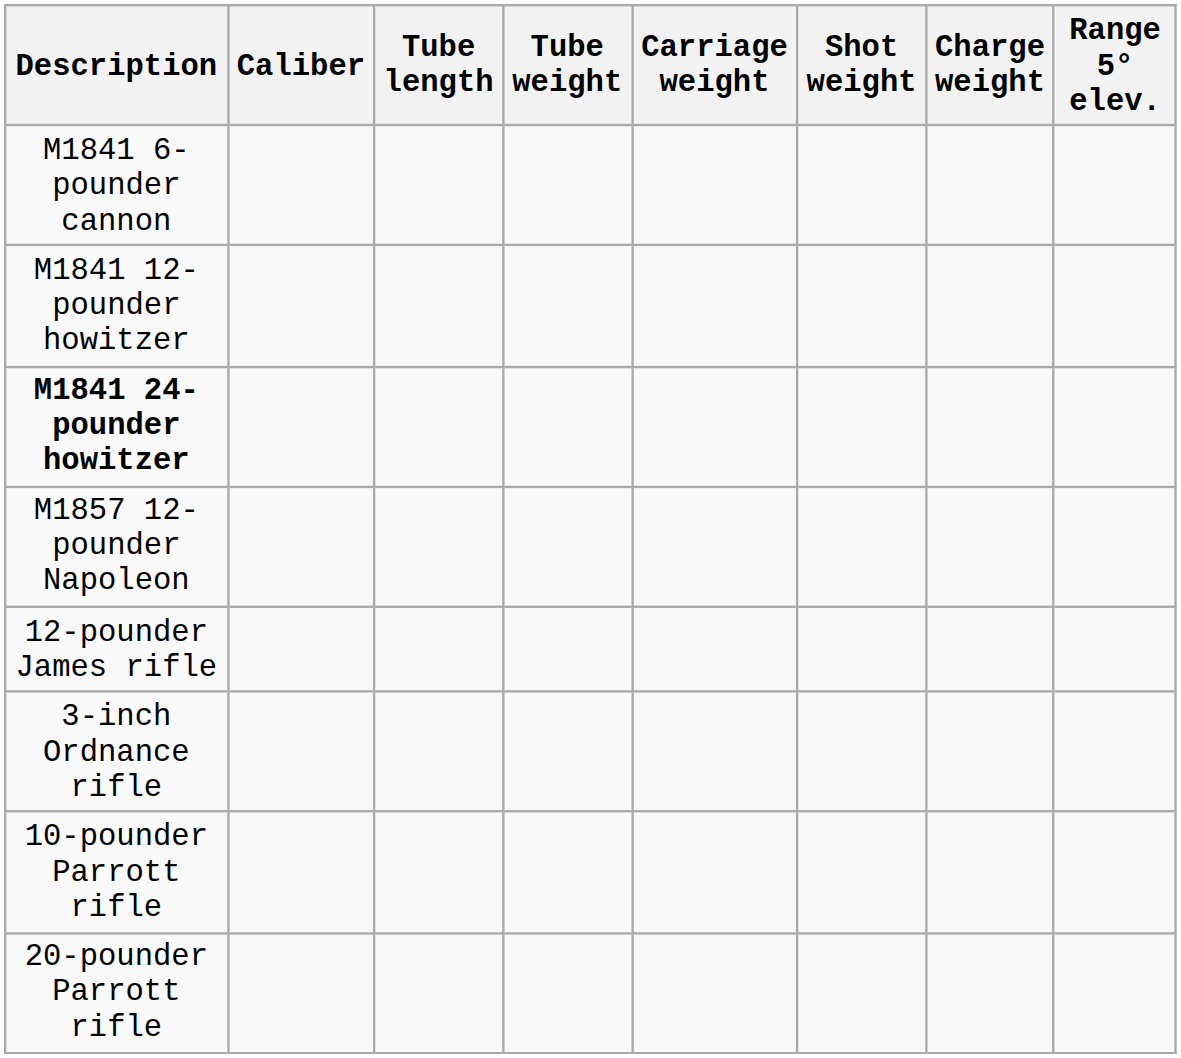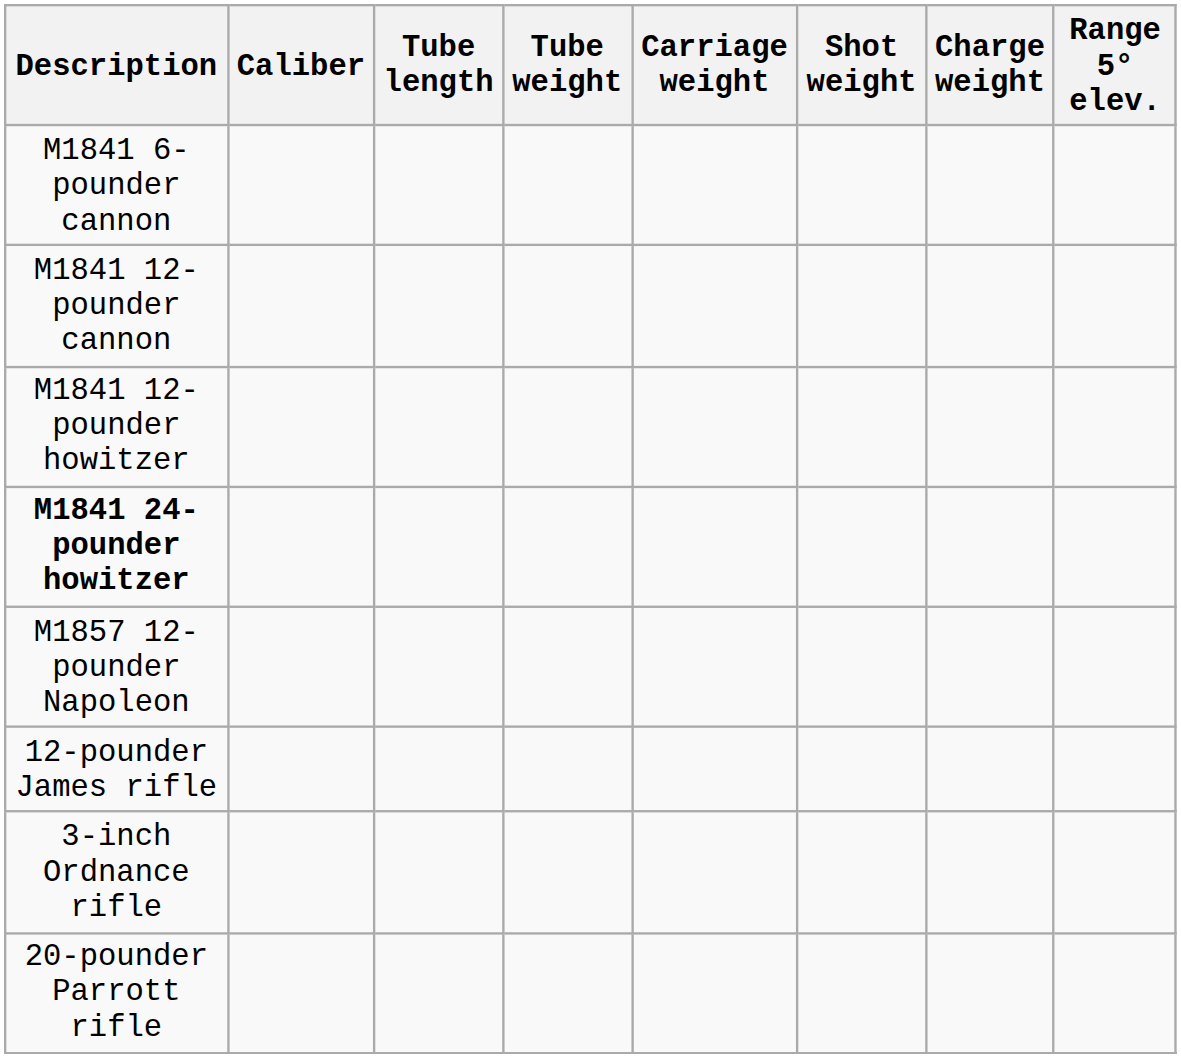 <table class="wikitable" style="text-align:center; width:80%;">
 <tr>
 <th width=14%>Description</th>
 <th width=9%>Caliber</th>
 <th width=9%>Tube length</th>
 <th width=10%>Tube weight</th>
 <th width=10%>Carriage weight</th>
 <th width=9%>Shot weight</th>
 <th width=9%>Charge weight</th>
 <th width=10%>Range 5° elev.</th>
 </tr>
 <tr>
 <td rowspan=1>M1841 6-pounder cannon</td>
+<td></td>
+<td></td>
+<td></td>
+<td></td>
+<td></td>
+<td></td>
+<td></td>
+</tr>
+<tr>
+<td rowspan=1>M1841 12-pounder cannon</td>
 <td></td>
 <td></td>
 <td></td>
 <td></td>
 <td></td>
 <td></td>
 <td></td>
 </tr>
 <tr>
 <td rowspan=1>M1841 12-pounder howitzer</td>
 <td></td>
 <td></td>
 <td></td>
 <td></td>
 <td></td>
 <td></td>
 <td></td>
 </tr>
 <tr>
 <td rowspan=1><strong>M1841 24-pounder howitzer</strong></td>
 <td></td>
 <td></td>
 <td></td>
 <td></td>
 <td></td>
 <td></td>
 <td></td>
 </tr>
 <tr>
 <td rowspan=1>M1857 12-pounder Napoleon</td>
 <td></td>
 <td></td>
 <td></td>
 <td></td>
 <td></td>
 <td></td>
 <td></td>
 </tr>
 <tr>
 <td rowspan=1>12-pounder James rifle</td>
 <td></td>
 <td></td>
 <td></td>
 <td></td>
 <td></td>
 <td></td>
 <td></td>
 </tr>
 <tr>
 <td rowspan=1>3-inch Ordnance rifle</td>
 <td></td>
 <td></td>
 <td></td>
 <td></td>
 <td></td>
 <td></td>
 <td></td>
 </tr>
 <tr>
-<td rowspan=1>10-pounder Parrott rifle</td>
-<td></td>
-<td></td>
-<td></td>
-<td></td>
-<td></td>
-<td></td>
-<td></td>
-</tr>
-<tr>
 <td rowspan=1>20-pounder Parrott rifle</td>
 <td></td>
 <td></td>
 <td></td>
 <td></td>
 <td></td>
 <td></td>
 <td></td>
 </tr>
 <tr>
 </tr>
 </table>
